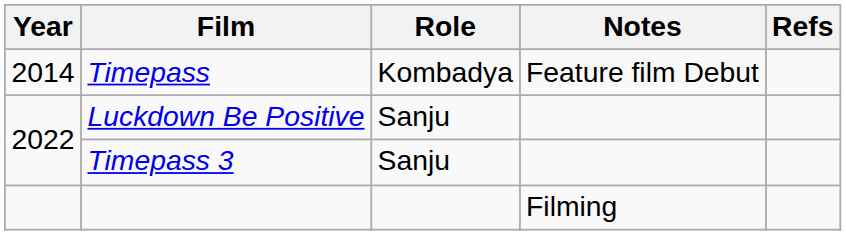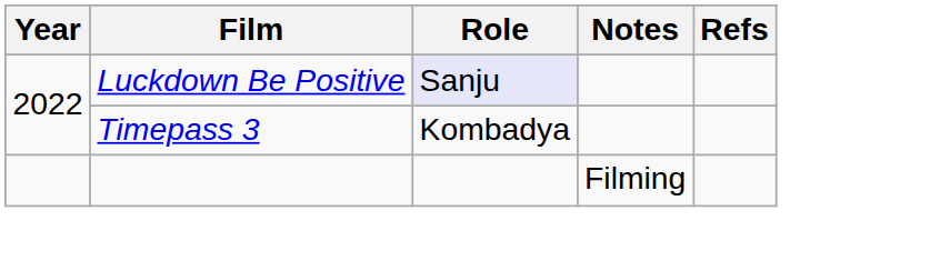 <table class="wikitable sortable">
 <tr>
 <th>Year</th>
 <th>Film</th>
 <th>Role</th>
 <th>Notes</th>
 <th>Refs</th>
 </tr>
 <tr>
-<td>2014</td>
-<td><em><a href='#'>Timepass</a></em></td>
-<td>Kombadya</td>
-<td>Feature film Debut</td>
-<td></td>
-</tr>
-<tr>
 <td rowspan="2">2022</td>
 <td><em><a href='#'>Luckdown Be Positive</a></em></td>
-<td>Sanju</td>
+<td style="background: lavender;">Sanju</td>
 <td></td>
 <td></td>
 </tr>
 <tr>
 <td><em><a href='#'>Timepass 3</a></em></td>
-<td>Sanju</td>
+<td>Kombadya</td>
 <td></td>
 <td></td>
 </tr>
 <tr>
 <td></td>
 <td></td>
 <td></td>
 <td>Filming</td>
 <td></td>
 </tr>
 </table>
